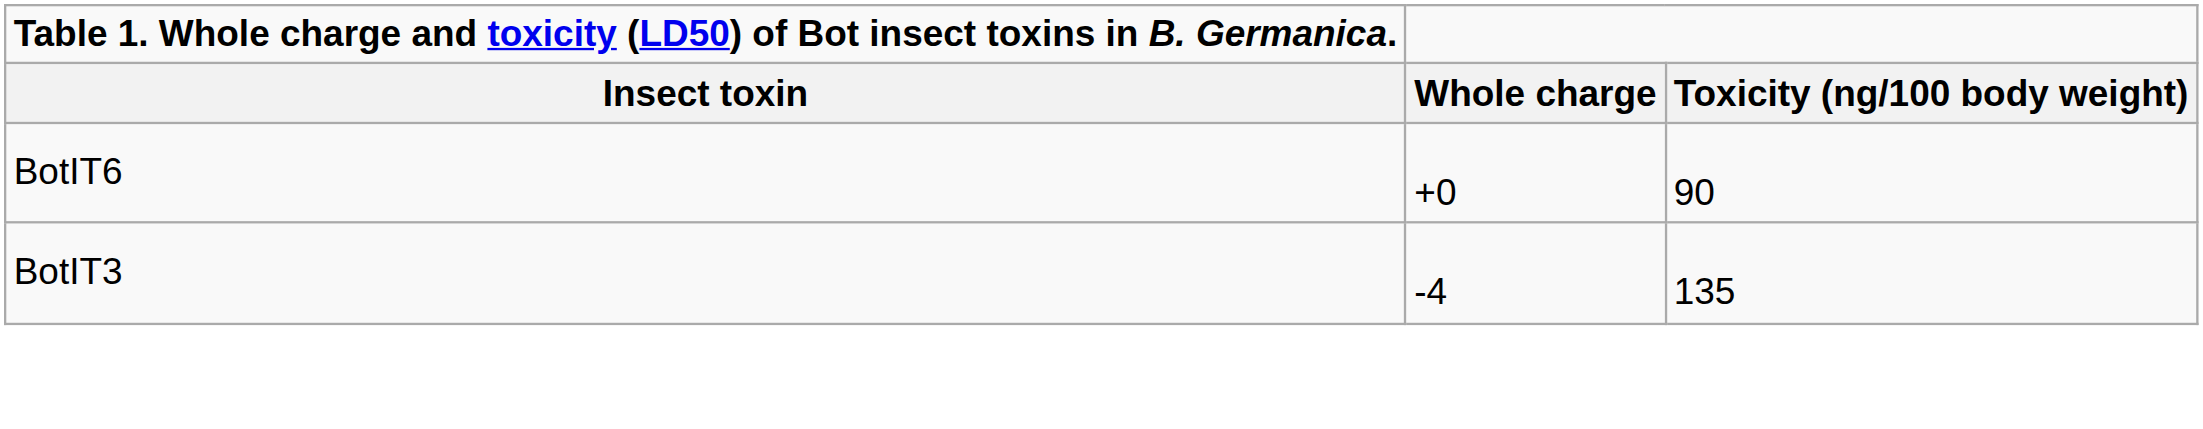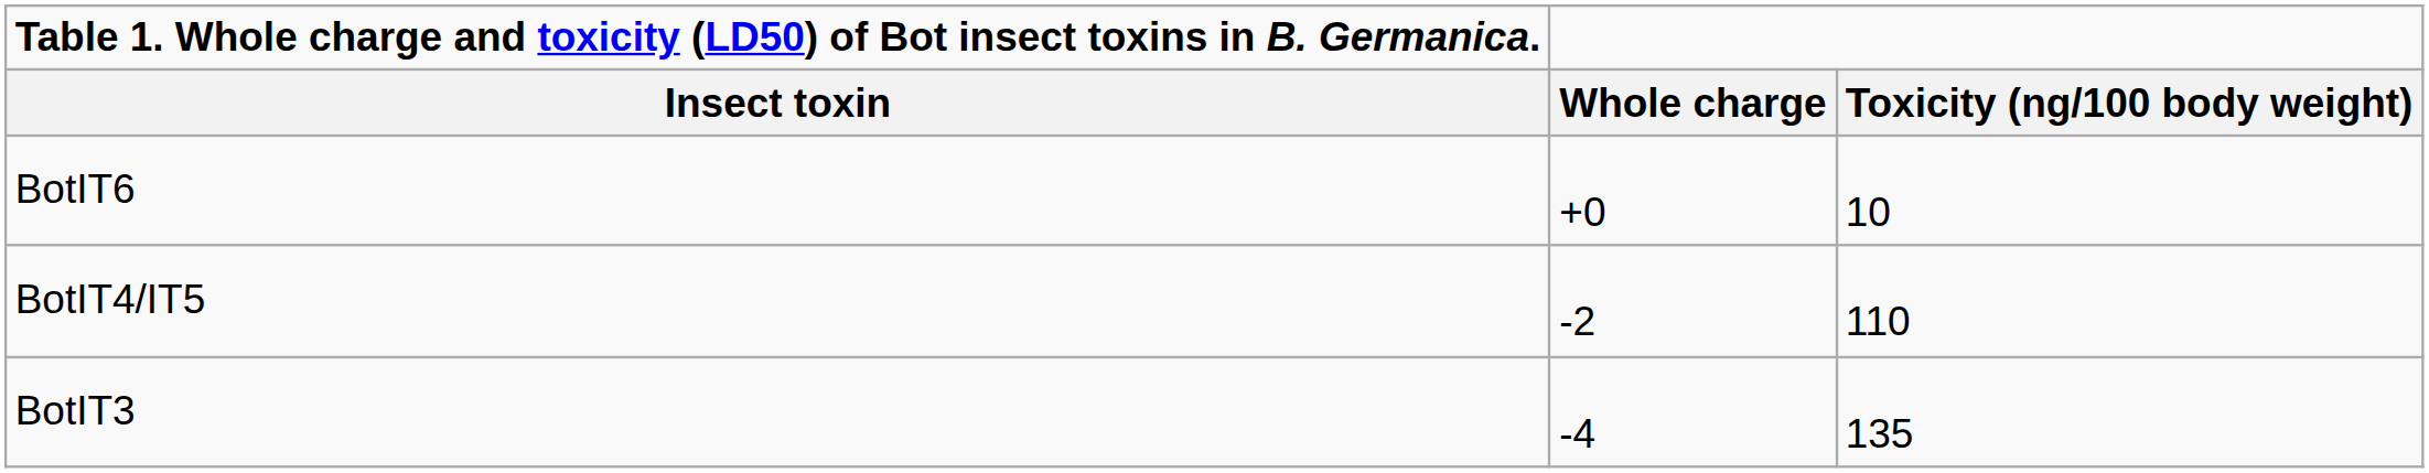 <table class="wikitable">
 <tr>
 <td><strong> Table 1. Whole charge and <a href='#'>toxicity</a> (<a href='#'>LD50</a>) of Bot insect toxins in <em>B. Germanica</em>. </strong></td>
 </tr>
 <tr>
 <th>Insect toxin</th>
 <th>Whole charge</th>
 <th>Toxicity (ng/100 body weight)</th>
 </tr>
 <tr>
 <td>BotIT6</td>
 <td><br>+0</td>
-<td><br>90</td>
+<td><br>10</td>
+</tr>
+<tr>
+<td>BotIT4/IT5</td>
+<td><br>-2</td>
+<td><br>110</td>
 </tr>
 <tr>
 <td>BotIT3</td>
 <td><br>-4</td>
 <td><br>135</td>
 </tr>
 </table>
